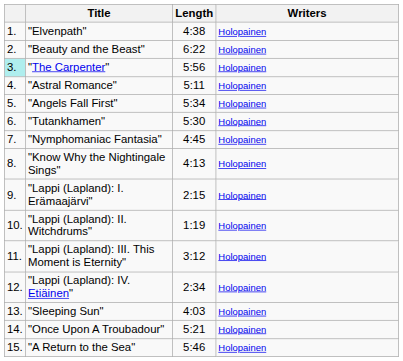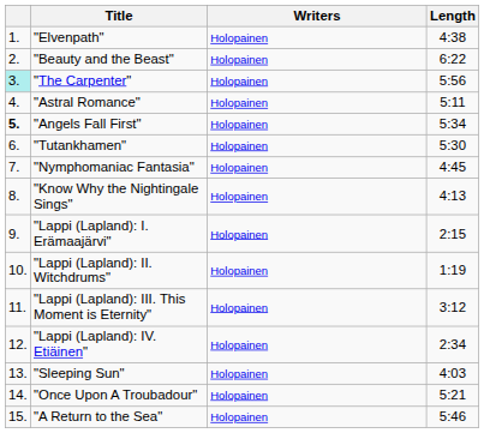 <table class="wikitable">
 <tr>
 <th></th>
 <th width="200">Title</th>
+<th width="250">Writers</th>
 <th>Length</th>
-<th width="250">Writers</th>
 </tr>
 <tr>
 <td>1.</td>
 <td>"Elvenpath"</td>
+<td><small><a href='#'>Holopainen</a></small></td>
 <td align="center">4:38</td>
-<td><small><a href='#'>Holopainen</a></small></td>
 </tr>
 <tr>
 <td>2.</td>
 <td>"Beauty and the Beast"</td>
+<td><small><a href='#'>Holopainen</a></small></td>
 <td align="center">6:22</td>
-<td><small><a href='#'>Holopainen</a></small></td>
 </tr>
 <tr>
 <td style="background: paleturquoise;">3.</td>
 <td>"<a href='#'>The Carpenter</a>"</td>
+<td><small><a href='#'>Holopainen</a></small></td>
 <td align="center">5:56</td>
-<td><small><a href='#'>Holopainen</a></small></td>
 </tr>
 <tr>
 <td>4.</td>
 <td>"Astral Romance"</td>
+<td><small><a href='#'>Holopainen</a></small></td>
 <td align="center">5:11</td>
-<td><small><a href='#'>Holopainen</a></small></td>
 </tr>
 <tr>
-<td>5.</td>
+<td><strong>5.</strong></td>
 <td>"Angels Fall First"</td>
+<td><small><a href='#'>Holopainen</a></small></td>
 <td align="center">5:34</td>
-<td><small><a href='#'>Holopainen</a></small></td>
 </tr>
 <tr>
 <td>6.</td>
 <td>"Tutankhamen"</td>
+<td><small><a href='#'>Holopainen</a></small></td>
 <td align="center">5:30</td>
-<td><small><a href='#'>Holopainen</a></small></td>
 </tr>
 <tr>
 <td>7.</td>
 <td>"Nymphomaniac Fantasia"</td>
+<td><small><a href='#'>Holopainen</a></small></td>
 <td align="center">4:45</td>
-<td><small><a href='#'>Holopainen</a></small></td>
 </tr>
 <tr>
 <td>8.</td>
 <td>"Know Why the Nightingale Sings"</td>
+<td><small><a href='#'>Holopainen</a></small></td>
 <td align="center">4:13</td>
-<td><small><a href='#'>Holopainen</a></small></td>
 </tr>
 <tr>
 <td>9.</td>
 <td>"Lappi (Lapland): I. Erämaajärvi"</td>
+<td><small><a href='#'>Holopainen</a></small></td>
 <td align="center">2:15</td>
-<td><small><a href='#'>Holopainen</a></small></td>
 </tr>
 <tr>
 <td>10.</td>
 <td>"Lappi (Lapland): II. Witchdrums"</td>
+<td><small><a href='#'>Holopainen</a></small></td>
 <td align="center">1:19</td>
-<td><small><a href='#'>Holopainen</a></small></td>
 </tr>
 <tr>
 <td>11.</td>
 <td>"Lappi (Lapland): III. This Moment is Eternity"</td>
+<td><small><a href='#'>Holopainen</a></small></td>
 <td align="center">3:12</td>
-<td><small><a href='#'>Holopainen</a></small></td>
 </tr>
 <tr>
 <td>12.</td>
 <td>"Lappi (Lapland): IV. <a href='#'>Etiäinen</a>"</td>
+<td><small><a href='#'>Holopainen</a></small></td>
 <td align="center">2:34</td>
-<td><small><a href='#'>Holopainen</a></small></td>
 </tr>
 <tr>
 <td>13.</td>
 <td>"Sleeping Sun"</td>
+<td><small><a href='#'>Holopainen</a></small></td>
 <td align="center">4:03</td>
-<td><small><a href='#'>Holopainen</a></small></td>
 </tr>
 <tr>
 <td>14.</td>
 <td>"Once Upon A Troubadour"</td>
+<td><small><a href='#'>Holopainen</a></small></td>
 <td align="center">5:21</td>
-<td><small><a href='#'>Holopainen</a></small></td>
 </tr>
 <tr>
 <td>15.</td>
 <td>"A Return to the Sea"</td>
+<td><small><a href='#'>Holopainen</a></small></td>
 <td align="center">5:46</td>
-<td><small><a href='#'>Holopainen</a></small></td>
 </tr>
 </table>
